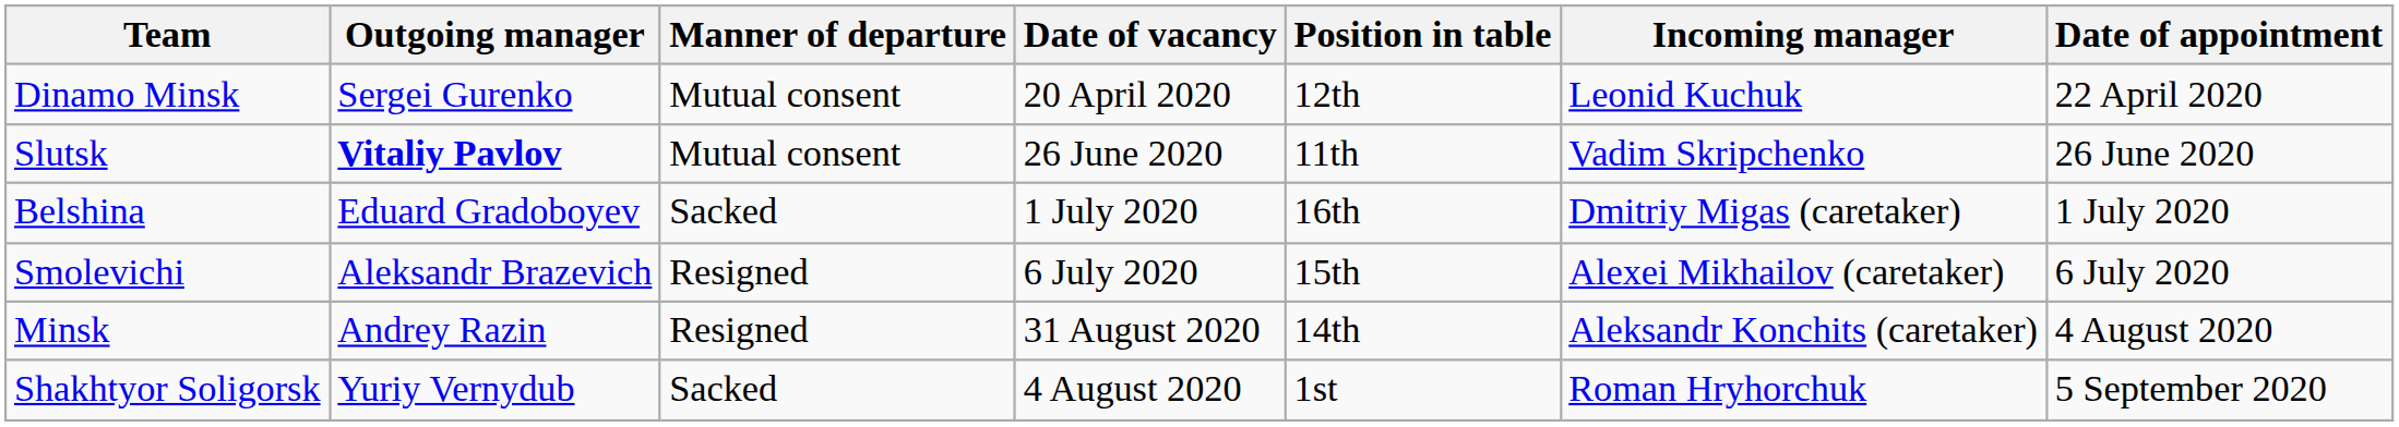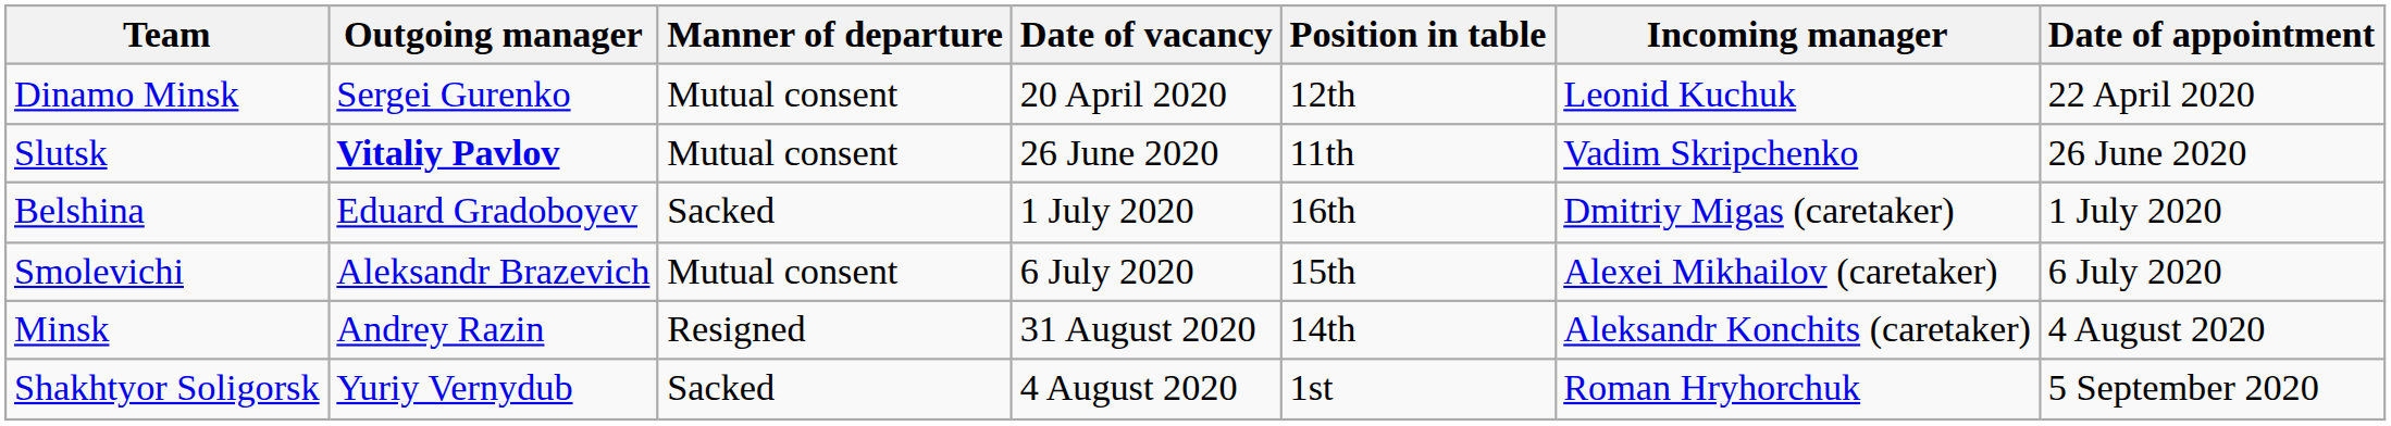 <table class="wikitable sortable">
 <tr>
 <th>Team</th>
 <th>Outgoing manager</th>
 <th>Manner of departure</th>
 <th>Date of vacancy</th>
 <th>Position in table</th>
 <th>Incoming manager</th>
 <th>Date of appointment</th>
 </tr>
 <tr>
 <td><a href='#'>Dinamo Minsk</a></td>
 <td> <a href='#'>Sergei Gurenko</a></td>
 <td>Mutual consent</td>
 <td>20 April 2020</td>
 <td>12th</td>
 <td> <a href='#'>Leonid Kuchuk</a></td>
 <td>22 April 2020</td>
 </tr>
 <tr>
 <td><a href='#'>Slutsk</a></td>
 <td><strong> <a href='#'>Vitaliy Pavlov</a></strong></td>
 <td>Mutual consent</td>
 <td>26 June 2020</td>
 <td>11th</td>
 <td> <a href='#'>Vadim Skripchenko</a></td>
 <td>26 June 2020</td>
 </tr>
 <tr>
 <td><a href='#'>Belshina</a></td>
 <td> <a href='#'>Eduard Gradoboyev</a></td>
 <td>Sacked</td>
 <td>1 July 2020</td>
 <td>16th</td>
 <td> <a href='#'>Dmitriy Migas</a> (caretaker)</td>
 <td>1 July 2020</td>
 </tr>
 <tr>
 <td><a href='#'>Smolevichi</a></td>
 <td> <a href='#'>Aleksandr Brazevich</a></td>
-<td>Resigned</td>
+<td>Mutual consent</td>
 <td>6 July 2020</td>
 <td>15th</td>
 <td> <a href='#'>Alexei Mikhailov</a> (caretaker)</td>
 <td>6 July 2020</td>
 </tr>
 <tr>
 <td><a href='#'>Minsk</a></td>
 <td> <a href='#'>Andrey Razin</a></td>
 <td>Resigned</td>
 <td>31 August 2020</td>
 <td>14th</td>
 <td> <a href='#'>Aleksandr Konchits</a> (caretaker)</td>
 <td>4 August 2020</td>
 </tr>
 <tr>
 <td><a href='#'>Shakhtyor Soligorsk</a></td>
 <td> <a href='#'>Yuriy Vernydub</a></td>
 <td>Sacked</td>
 <td>4 August 2020</td>
 <td>1st</td>
 <td> <a href='#'>Roman Hryhorchuk</a></td>
 <td>5 September 2020</td>
 </tr>
 </table>
